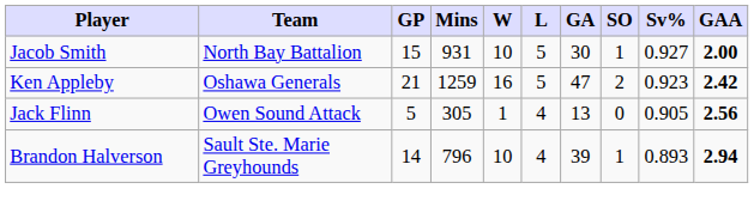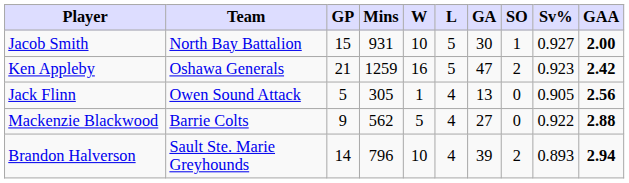 <table class="wikitable" style="text-align:center">
 <tr>
 <th style="background:#ddf; width:25%;">Player</th>
 <th style="background:#ddf; width:25%;">Team</th>
 <th style="background:#ddf; width:5%;">GP</th>
 <th style="background:#ddf; width:5%;">Mins</th>
 <th style="background:#ddf; width:5%;">W</th>
 <th style="background:#ddf; width:5%;">L</th>
 <th style="background:#ddf; width:5%;">GA</th>
 <th style="background:#ddf; width:5%;">SO</th>
 <th style="background:#ddf; width:5%;">Sv%</th>
 <th style="background:#ddf; width:5%;">GAA</th>
 </tr>
 <tr>
 <td align=left><a href='#'>Jacob Smith</a></td>
 <td align=left><a href='#'>North Bay Battalion</a></td>
 <td>15</td>
 <td>931</td>
 <td>10</td>
 <td>5</td>
 <td>30</td>
 <td>1</td>
 <td>0.927</td>
 <td><strong>2.00</strong></td>
 </tr>
 <tr>
 <td align=left><a href='#'>Ken Appleby</a></td>
 <td align=left><a href='#'>Oshawa Generals</a></td>
 <td>21</td>
 <td>1259</td>
 <td>16</td>
 <td>5</td>
 <td>47</td>
 <td>2</td>
 <td>0.923</td>
 <td><strong>2.42</strong></td>
 </tr>
 <tr>
 <td align=left><a href='#'>Jack Flinn</a></td>
 <td align=left><a href='#'>Owen Sound Attack</a></td>
 <td>5</td>
 <td>305</td>
 <td>1</td>
 <td>4</td>
 <td>13</td>
 <td>0</td>
 <td>0.905</td>
 <td><strong>2.56</strong></td>
 </tr>
 <tr>
+<td align=left><a href='#'>Mackenzie Blackwood</a></td>
+<td align=left><a href='#'>Barrie Colts</a></td>
+<td>9</td>
+<td>562</td>
+<td>5</td>
+<td>4</td>
+<td>27</td>
+<td>0</td>
+<td>0.922</td>
+<td><strong>2.88</strong></td>
+</tr>
+<tr>
 <td align=left><a href='#'>Brandon Halverson</a></td>
 <td align=left><a href='#'>Sault Ste. Marie Greyhounds</a></td>
 <td>14</td>
 <td>796</td>
 <td>10</td>
 <td>4</td>
 <td>39</td>
-<td>1</td>
+<td>2</td>
 <td>0.893</td>
 <td><strong>2.94</strong></td>
 </tr>
 </table>
